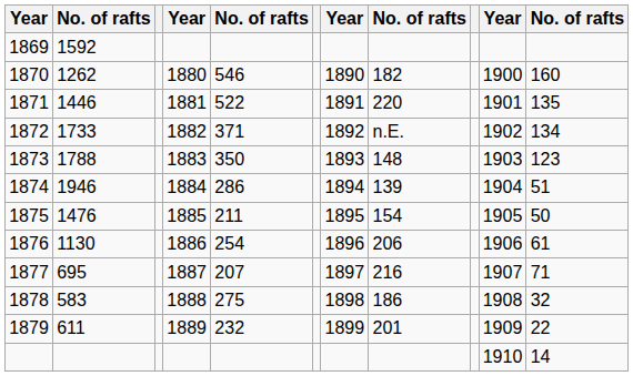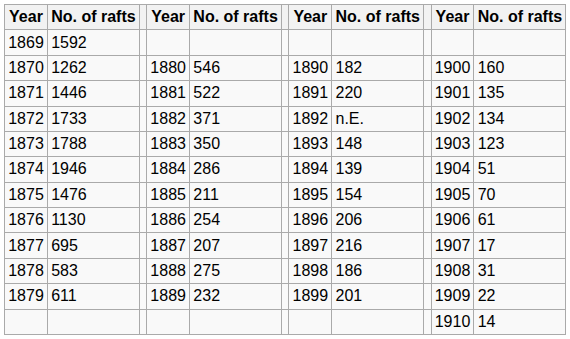 <table class="wikitable">
 <tr class="hintergrundfarbe5">
 <th>Year</th>
 <th>No. of rafts</th>
 <th></th>
 <th>Year</th>
 <th>No. of rafts</th>
 <th></th>
 <th>Year</th>
 <th>No. of rafts</th>
 <th></th>
 <th>Year</th>
 <th>No. of rafts</th>
 </tr>
 <tr>
 <td>1869</td>
 <td>1592</td>
 <td></td>
 <td></td>
 <td></td>
 <td></td>
 <td></td>
 <td></td>
 <td></td>
 <td></td>
 <td></td>
 </tr>
 <tr>
 <td>1870</td>
 <td>1262</td>
 <td></td>
 <td>1880</td>
 <td>546</td>
 <td></td>
 <td>1890</td>
 <td>182</td>
 <td></td>
 <td>1900</td>
 <td>160</td>
 </tr>
 <tr>
 <td>1871</td>
 <td>1446</td>
 <td></td>
 <td>1881</td>
 <td>522</td>
 <td></td>
 <td>1891</td>
 <td>220</td>
 <td></td>
 <td>1901</td>
 <td>135</td>
 </tr>
 <tr>
 <td>1872</td>
 <td>1733</td>
 <td></td>
 <td>1882</td>
 <td>371</td>
 <td></td>
 <td>1892</td>
 <td>n.E.</td>
 <td></td>
 <td>1902</td>
 <td>134</td>
 </tr>
 <tr>
 <td>1873</td>
 <td>1788</td>
 <td></td>
 <td>1883</td>
 <td>350</td>
 <td></td>
 <td>1893</td>
 <td>148</td>
 <td></td>
 <td>1903</td>
 <td>123</td>
 </tr>
 <tr>
 <td>1874</td>
 <td>1946</td>
 <td></td>
 <td>1884</td>
 <td>286</td>
 <td></td>
 <td>1894</td>
 <td>139</td>
 <td></td>
 <td>1904</td>
 <td>51</td>
 </tr>
 <tr>
 <td>1875</td>
 <td>1476</td>
 <td></td>
 <td>1885</td>
 <td>211</td>
 <td></td>
 <td>1895</td>
 <td>154</td>
 <td></td>
 <td>1905</td>
-<td>50</td>
+<td>70</td>
 </tr>
 <tr>
 <td>1876</td>
 <td>1130</td>
 <td></td>
 <td>1886</td>
 <td>254</td>
 <td></td>
 <td>1896</td>
 <td>206</td>
 <td></td>
 <td>1906</td>
 <td>61</td>
 </tr>
 <tr>
 <td>1877</td>
 <td>695</td>
 <td></td>
 <td>1887</td>
 <td>207</td>
 <td></td>
 <td>1897</td>
 <td>216</td>
 <td></td>
 <td>1907</td>
-<td>71</td>
+<td>17</td>
 </tr>
 <tr>
 <td>1878</td>
 <td>583</td>
 <td></td>
 <td>1888</td>
 <td>275</td>
 <td></td>
 <td>1898</td>
 <td>186</td>
 <td></td>
 <td>1908</td>
-<td>32</td>
+<td>31</td>
 </tr>
 <tr>
 <td>1879</td>
 <td>611</td>
 <td></td>
 <td>1889</td>
 <td>232</td>
 <td></td>
 <td>1899</td>
 <td>201</td>
 <td></td>
 <td>1909</td>
 <td>22</td>
 </tr>
 <tr>
 <td></td>
 <td></td>
 <td></td>
 <td></td>
 <td></td>
 <td></td>
 <td></td>
 <td></td>
 <td></td>
 <td>1910</td>
 <td>14</td>
 </tr>
 </table>
